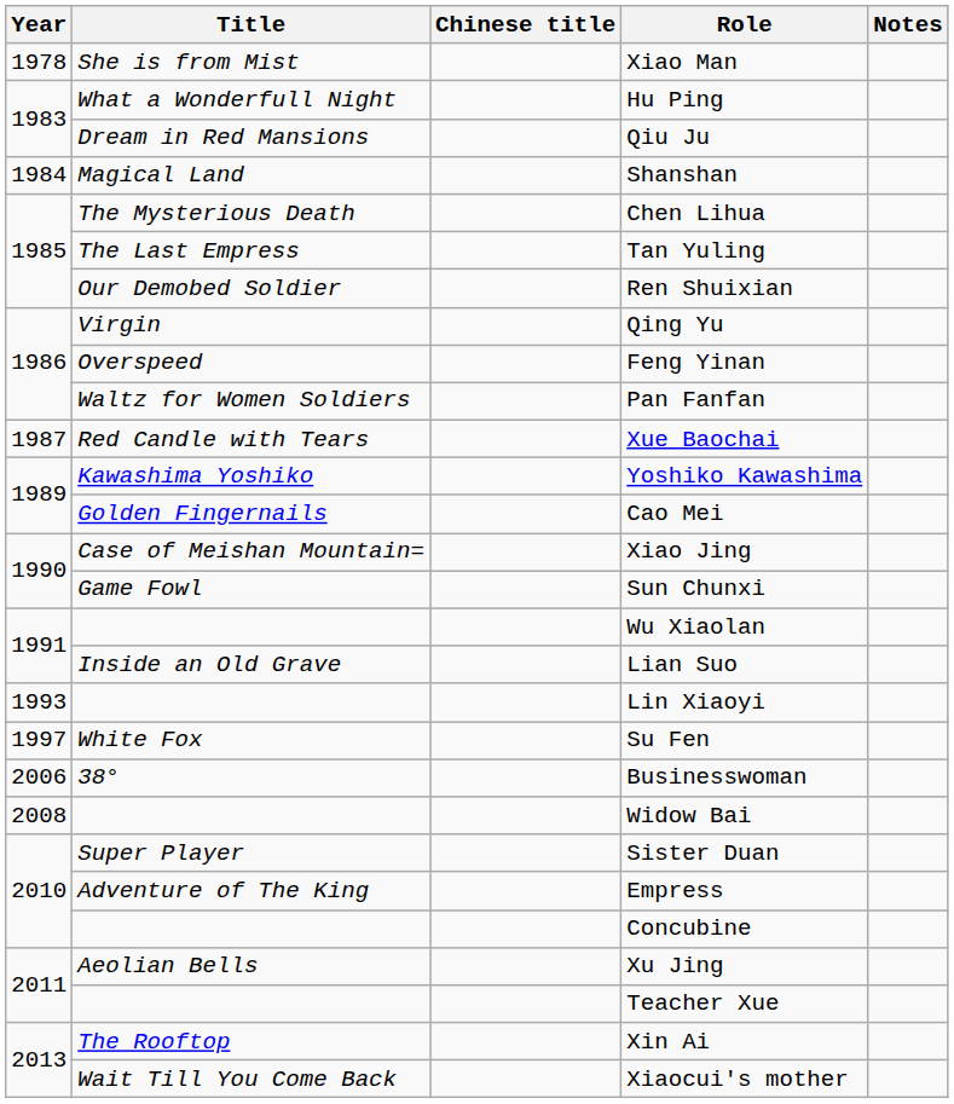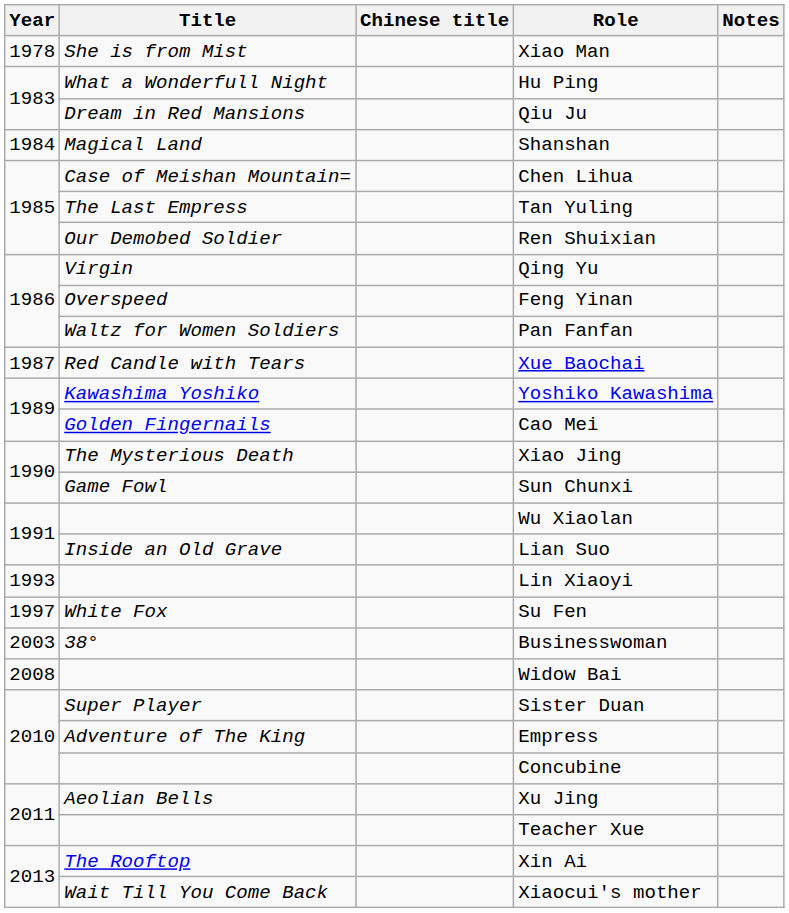 <table class="wikitable">
 <tr>
 <th>Year</th>
 <th>Title</th>
 <th>Chinese title</th>
 <th>Role</th>
 <th>Notes</th>
 </tr>
 <tr>
 <td>1978</td>
 <td><em>She is from Mist</em></td>
 <td></td>
 <td>Xiao Man</td>
 <td></td>
 </tr>
 <tr>
 <td rowspan="2">1983</td>
 <td><em>What a Wonderfull Night</em></td>
 <td></td>
 <td>Hu Ping</td>
 <td></td>
 </tr>
 <tr>
 <td><em>Dream in Red Mansions</em></td>
 <td></td>
 <td>Qiu Ju</td>
 <td></td>
 </tr>
 <tr>
 <td>1984</td>
 <td><em>Magical Land</em></td>
 <td></td>
 <td>Shanshan</td>
 <td></td>
 </tr>
 <tr>
 <td rowspan="3">1985</td>
-<td><em>The Mysterious Death</em></td>
+<td><em>Case of Meishan Mountain=</em></td>
 <td></td>
 <td>Chen Lihua</td>
 <td></td>
 </tr>
 <tr>
 <td><em>The Last Empress</em></td>
 <td></td>
 <td>Tan Yuling</td>
 <td></td>
 </tr>
 <tr>
 <td><em>Our Demobed Soldier</em></td>
 <td></td>
 <td>Ren Shuixian</td>
 <td></td>
 </tr>
 <tr>
 <td rowspan="3">1986</td>
 <td><em>Virgin </em></td>
 <td></td>
 <td>Qing Yu</td>
 <td></td>
 </tr>
 <tr>
 <td><em>Overspeed</em></td>
 <td></td>
 <td>Feng Yinan</td>
 <td></td>
 </tr>
 <tr>
 <td><em>Waltz for Women Soldiers</em></td>
 <td></td>
 <td>Pan Fanfan</td>
 <td></td>
 </tr>
 <tr>
 <td>1987</td>
 <td><em>Red Candle with Tears</em></td>
 <td></td>
 <td><a href='#'>Xue Baochai</a></td>
 <td></td>
 </tr>
 <tr>
 <td rowspan="2">1989</td>
 <td><em><a href='#'>Kawashima Yoshiko</a></em></td>
 <td></td>
 <td><a href='#'>Yoshiko Kawashima</a></td>
 <td></td>
 </tr>
 <tr>
 <td><em><a href='#'>Golden Fingernails</a></em></td>
 <td></td>
 <td>Cao Mei</td>
 <td></td>
 </tr>
 <tr>
 <td rowspan="2">1990</td>
-<td><em>Case of Meishan Mountain=</em></td>
+<td><em>The Mysterious Death</em></td>
 <td></td>
 <td>Xiao Jing</td>
 <td></td>
 </tr>
 <tr>
 <td><em>Game Fowl</em></td>
 <td></td>
 <td>Sun Chunxi</td>
 <td></td>
 </tr>
 <tr>
 <td rowspan="2">1991</td>
 <td></td>
 <td></td>
 <td>Wu Xiaolan</td>
 <td></td>
 </tr>
 <tr>
 <td><em>Inside an Old Grave</em></td>
 <td></td>
 <td>Lian Suo</td>
 <td></td>
 </tr>
 <tr>
 <td>1993</td>
 <td></td>
 <td></td>
 <td>Lin Xiaoyi</td>
 <td></td>
 </tr>
 <tr>
 <td>1997</td>
 <td><em>White Fox </em></td>
 <td></td>
 <td>Su Fen</td>
 <td></td>
 </tr>
 <tr>
-<td>2006</td>
+<td>2003</td>
 <td><em>38°</em></td>
 <td></td>
 <td>Businesswoman</td>
 <td></td>
 </tr>
 <tr>
 <td>2008</td>
 <td></td>
 <td></td>
 <td>Widow Bai</td>
 <td></td>
 </tr>
 <tr>
 <td rowspan="3">2010</td>
 <td><em>Super Player</em></td>
 <td></td>
 <td>Sister Duan</td>
 <td></td>
 </tr>
 <tr>
 <td><em>Adventure of The King</em></td>
 <td></td>
 <td>Empress</td>
 <td></td>
 </tr>
 <tr>
 <td><em> </em></td>
 <td></td>
 <td>Concubine</td>
 <td></td>
 </tr>
 <tr>
 <td rowspan="2">2011</td>
 <td><em>Aeolian Bells</em></td>
 <td></td>
 <td>Xu Jing</td>
 <td></td>
 </tr>
 <tr>
 <td></td>
 <td></td>
 <td>Teacher Xue</td>
 <td></td>
 </tr>
 <tr>
 <td rowspan="2">2013</td>
 <td><em><a href='#'>The Rooftop</a></em></td>
 <td></td>
 <td>Xin Ai</td>
 <td></td>
 </tr>
 <tr>
 <td><em>Wait Till You Come Back</em></td>
 <td></td>
 <td>Xiaocui's mother</td>
 <td></td>
 </tr>
 </table>
